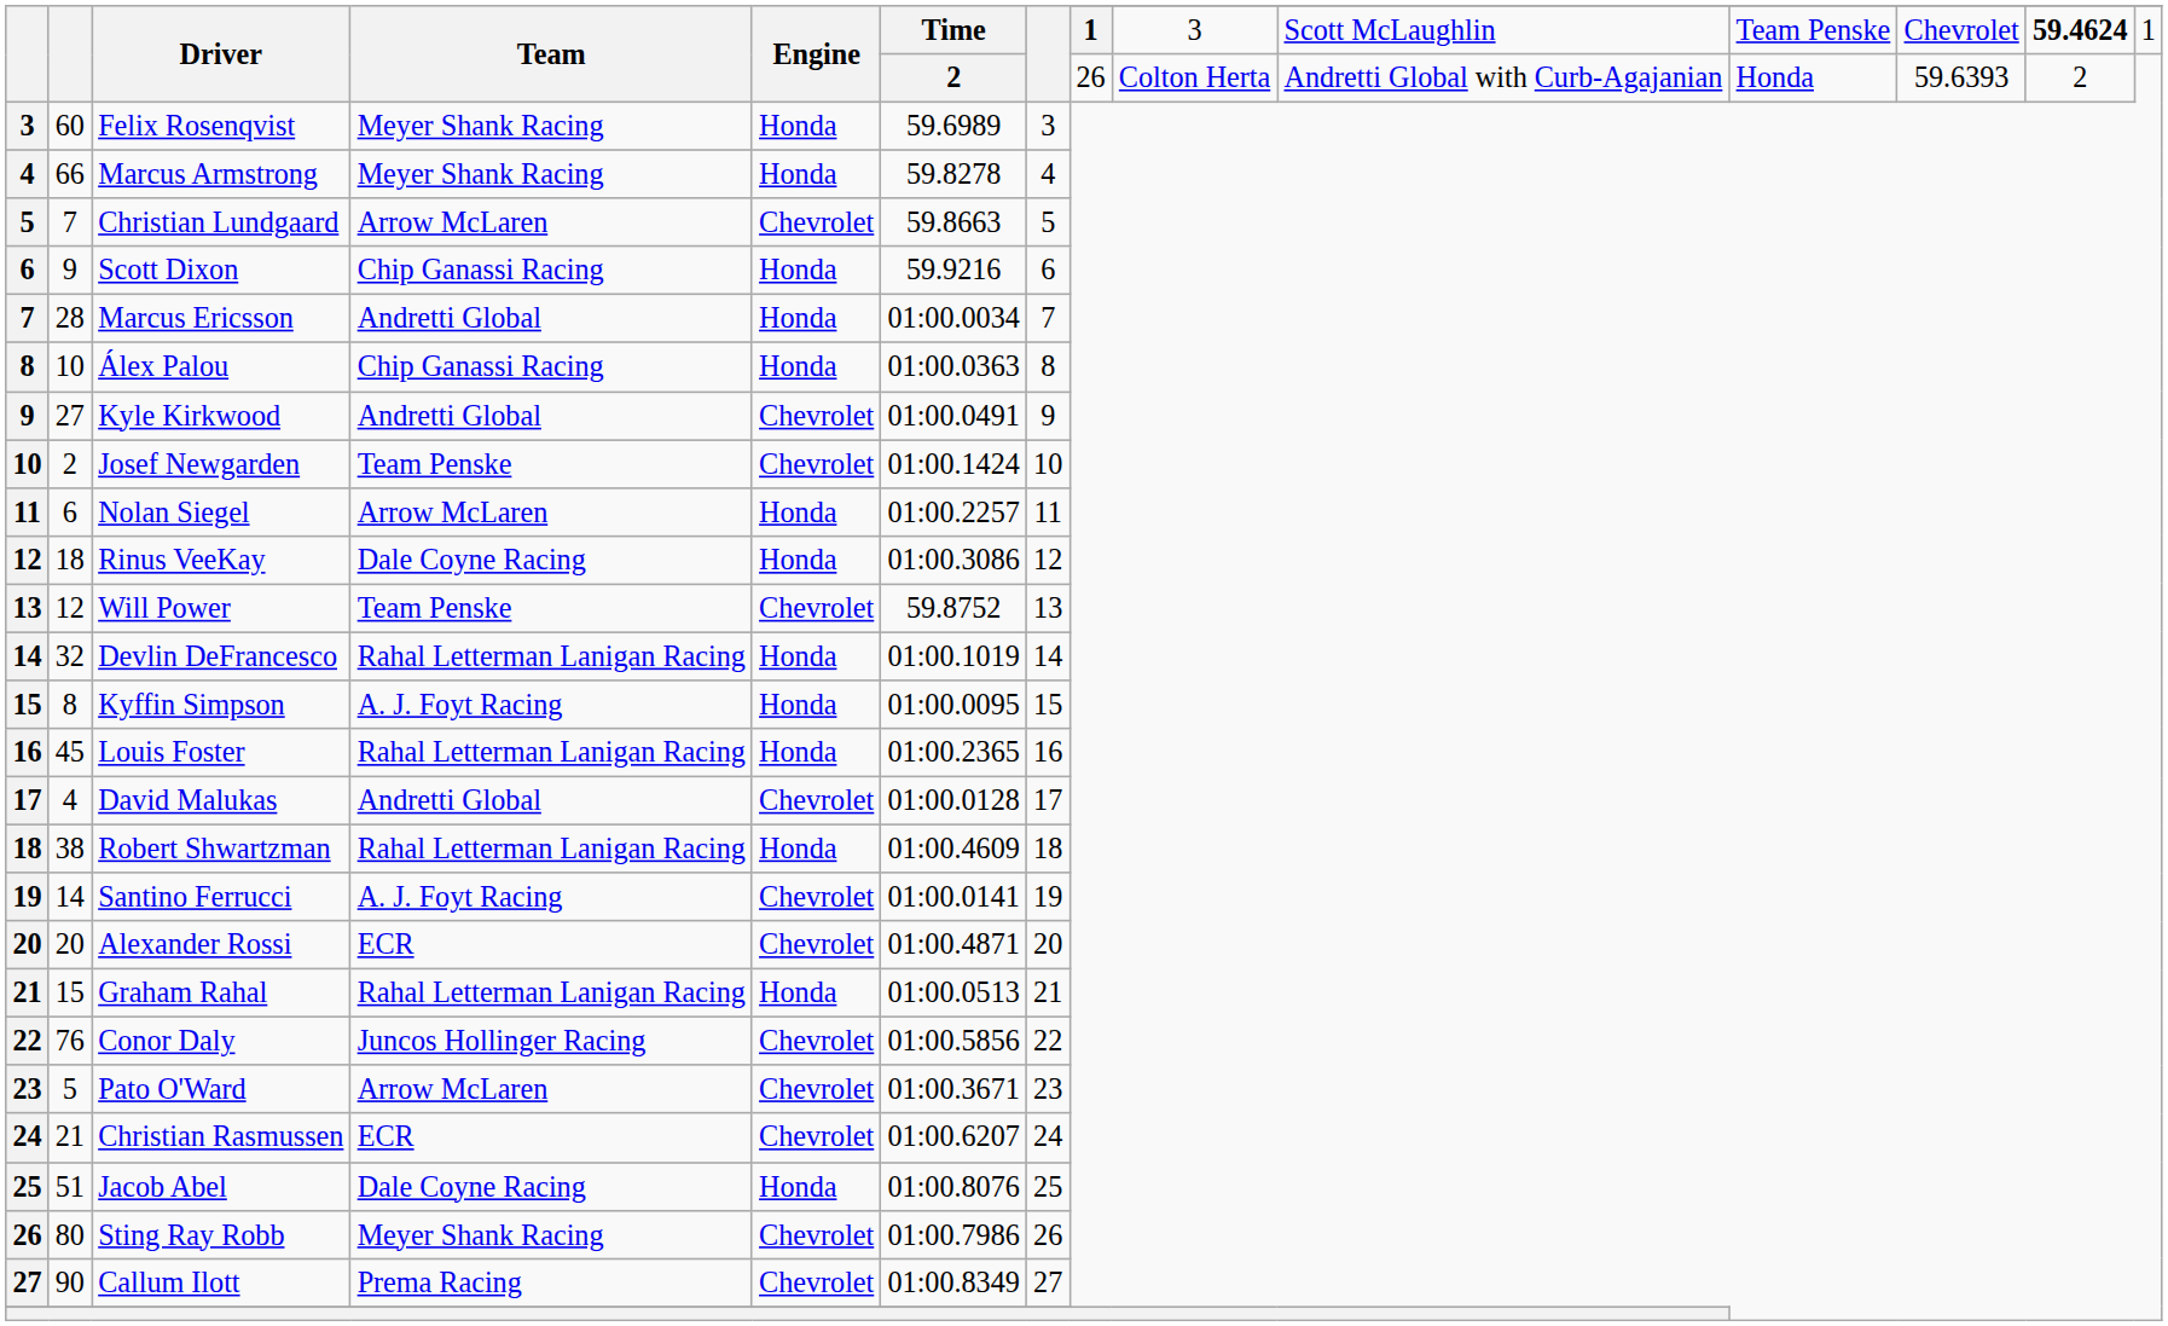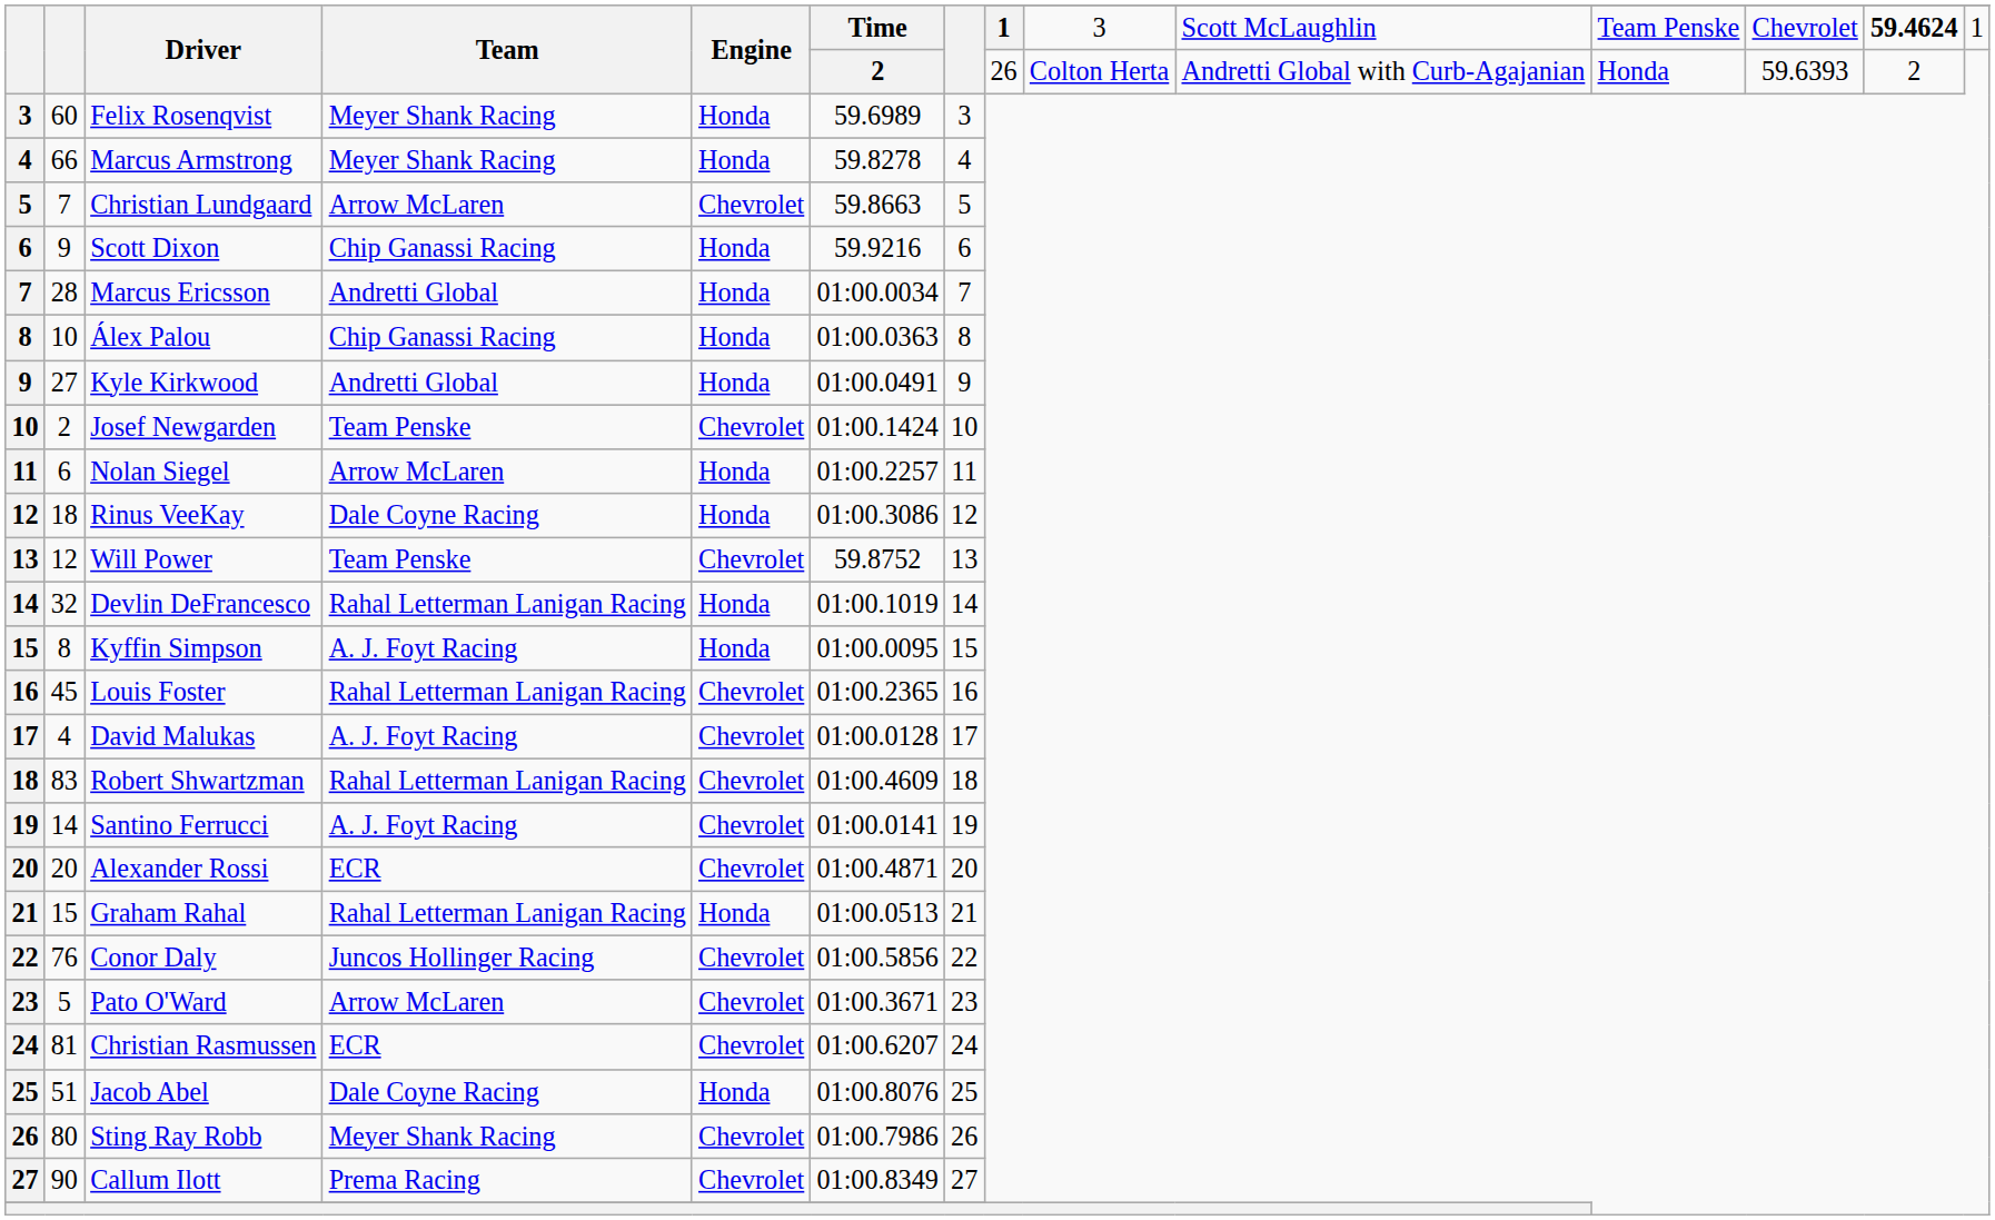 <table class="wikitable sortable" style="font-size: 95%;">
 <tr>
 <th rowspan="3"></th>
 <th rowspan="3"></th>
 <th rowspan="3">Driver</th>
 <th rowspan="3">Team</th>
 <th rowspan="3">Engine</th>
 <th rowspan="2">Time</th>
 <th rowspan="3"></th>
 </tr>
 <tr>
 <th>1</th>
 <td align="center">3</td>
 <td> <a href='#'>Scott McLaughlin</a> </td>
 <td><a href='#'>Team Penske</a></td>
 <td><a href='#'>Chevrolet</a></td>
 <td align="center"><strong>59.4624</strong></td>
 <td align="center">1</td>
 </tr>
 <tr>
 <th>2</th>
 <td align="center">26</td>
 <td> <a href='#'>Colton Herta</a> </td>
 <td><a href='#'>Andretti Global</a> with <a href='#'>Curb-Agajanian</a></td>
 <td><a href='#'>Honda</a></td>
 <td align="center">59.6393</td>
 <td align="center">2</td>
 </tr>
 <tr>
 <th>3</th>
 <td align="center">60</td>
 <td> <a href='#'>Felix Rosenqvist</a></td>
 <td><a href='#'>Meyer Shank Racing</a></td>
 <td><a href='#'>Honda</a></td>
 <td align="center">59.6989</td>
 <td align="center">3</td>
 </tr>
 <tr>
 <th>4</th>
 <td align="center">66</td>
 <td> <a href='#'>Marcus Armstrong</a></td>
 <td><a href='#'>Meyer Shank Racing</a></td>
 <td><a href='#'>Honda</a></td>
 <td align="center">59.8278</td>
 <td align="center">4</td>
 </tr>
 <tr>
 <th>5</th>
 <td align="center">7</td>
 <td> <a href='#'>Christian Lundgaard</a></td>
 <td><a href='#'>Arrow McLaren</a></td>
 <td><a href='#'>Chevrolet</a></td>
 <td align="center">59.8663</td>
 <td align="center">5</td>
 </tr>
 <tr>
 <th>6</th>
 <td align="center">9</td>
 <td> <a href='#'>Scott Dixon</a></td>
 <td><a href='#'>Chip Ganassi Racing</a></td>
 <td><a href='#'>Honda</a></td>
 <td align="center">59.9216</td>
 <td align="center">6</td>
 </tr>
 <tr>
 <th>7</th>
 <td align="center">28</td>
 <td> <a href='#'>Marcus Ericsson</a> </td>
 <td><a href='#'>Andretti Global</a></td>
 <td><a href='#'>Honda</a></td>
 <td align="center">01:00.0034</td>
 <td align="center">7</td>
 </tr>
 <tr>
 <th>8</th>
 <td align="center">10</td>
 <td> <a href='#'>Álex Palou</a></td>
 <td><a href='#'>Chip Ganassi Racing</a></td>
 <td><a href='#'>Honda</a></td>
 <td align="center">01:00.0363</td>
 <td align="center">8</td>
 </tr>
 <tr>
 <th>9</th>
 <td align="center">27</td>
 <td> <a href='#'>Kyle Kirkwood</a></td>
 <td><a href='#'>Andretti Global</a></td>
-<td><a href='#'>Chevrolet</a></td>
+<td><a href='#'>Honda</a></td>
 <td align="center">01:00.0491</td>
 <td align="center">9</td>
 </tr>
 <tr>
 <th>10</th>
 <td align="center">2</td>
 <td> <a href='#'>Josef Newgarden</a> </td>
 <td><a href='#'>Team Penske</a></td>
 <td><a href='#'>Chevrolet</a></td>
 <td align="center">01:00.1424</td>
 <td align="center">10</td>
 </tr>
 <tr>
 <th>11</th>
 <td align="center">6</td>
 <td> <a href='#'>Nolan Siegel</a> </td>
 <td><a href='#'>Arrow McLaren</a></td>
 <td><a href='#'>Honda</a></td>
 <td align="center">01:00.2257</td>
 <td align="center">11</td>
 </tr>
 <tr>
 <th>12</th>
 <td align="center">18</td>
 <td> <a href='#'>Rinus VeeKay</a></td>
 <td><a href='#'>Dale Coyne Racing</a></td>
 <td><a href='#'>Honda</a></td>
 <td align="center">01:00.3086</td>
 <td align="center">12</td>
 </tr>
 <tr>
 <th>13</th>
 <td align="center">12</td>
 <td> <a href='#'>Will Power</a> </td>
 <td><a href='#'>Team Penske</a></td>
 <td><a href='#'>Chevrolet</a></td>
 <td align="center">59.8752</td>
 <td align="center">13</td>
 </tr>
 <tr>
 <th>14</th>
 <td align="center">32</td>
 <td> <a href='#'>Devlin DeFrancesco</a></td>
 <td><a href='#'>Rahal Letterman Lanigan Racing</a></td>
 <td><a href='#'>Honda</a></td>
 <td align="center">01:00.1019</td>
 <td align="center">14</td>
 </tr>
 <tr>
 <th>15</th>
 <td align="center">8</td>
 <td> <a href='#'>Kyffin Simpson</a></td>
 <td><a href='#'>A. J. Foyt Racing</a></td>
 <td><a href='#'>Honda</a></td>
 <td align="center">01:00.0095</td>
 <td align="center">15</td>
 </tr>
 <tr>
 <th>16</th>
 <td align="center">45</td>
 <td> <a href='#'>Louis Foster</a> </td>
 <td><a href='#'>Rahal Letterman Lanigan Racing</a></td>
-<td><a href='#'>Honda</a></td>
+<td><a href='#'>Chevrolet</a></td>
 <td align="center">01:00.2365</td>
 <td align="center">16</td>
 </tr>
 <tr>
 <th>17</th>
 <td align="center">4</td>
 <td> <a href='#'>David Malukas</a></td>
-<td><a href='#'>Andretti Global</a></td>
+<td><a href='#'>A. J. Foyt Racing</a></td>
 <td><a href='#'>Chevrolet</a></td>
 <td align="center">01:00.0128</td>
 <td align="center">17</td>
 </tr>
 <tr>
 <th>18</th>
-<td align="center">38</td>
+<td align="center">83</td>
 <td> <a href='#'>Robert Shwartzman</a> </td>
 <td><a href='#'>Rahal Letterman Lanigan Racing</a></td>
-<td><a href='#'>Honda</a></td>
+<td><a href='#'>Chevrolet</a></td>
 <td align="center">01:00.4609</td>
 <td align="center">18</td>
 </tr>
 <tr>
 <th>19</th>
 <td align="center">14</td>
 <td> <a href='#'>Santino Ferrucci</a></td>
 <td><a href='#'>A. J. Foyt Racing</a></td>
 <td><a href='#'>Chevrolet</a></td>
 <td align="center">01:00.0141</td>
 <td align="center">19</td>
 </tr>
 <tr>
 <th>20</th>
 <td align="center">20</td>
 <td> <a href='#'>Alexander Rossi</a> </td>
 <td><a href='#'>ECR</a></td>
 <td><a href='#'>Chevrolet</a></td>
 <td align="center">01:00.4871</td>
 <td align="center">20</td>
 </tr>
 <tr>
 <th>21</th>
 <td align="center">15</td>
 <td> <a href='#'>Graham Rahal</a> </td>
 <td><a href='#'>Rahal Letterman Lanigan Racing</a></td>
 <td><a href='#'>Honda</a></td>
 <td align="center">01:00.0513</td>
 <td align="center">21</td>
 </tr>
 <tr>
 <th>22</th>
 <td align="center">76</td>
 <td> <a href='#'>Conor Daly</a></td>
 <td><a href='#'>Juncos Hollinger Racing</a></td>
 <td><a href='#'>Chevrolet</a></td>
 <td align="center">01:00.5856</td>
 <td align="center">22</td>
 </tr>
 <tr>
 <th>23</th>
 <td align="center">5</td>
 <td> <a href='#'>Pato O'Ward</a> </td>
 <td><a href='#'>Arrow McLaren</a></td>
 <td><a href='#'>Chevrolet</a></td>
 <td align="center">01:00.3671</td>
 <td align="center">23</td>
 </tr>
 <tr>
 <th>24</th>
-<td align="center">21</td>
+<td align="center">81</td>
 <td> <a href='#'>Christian Rasmussen</a></td>
 <td><a href='#'>ECR</a></td>
 <td><a href='#'>Chevrolet</a></td>
 <td align="center">01:00.6207</td>
 <td align="center">24</td>
 </tr>
 <tr>
 <th>25</th>
 <td align="center">51</td>
 <td> <a href='#'>Jacob Abel</a> </td>
 <td><a href='#'>Dale Coyne Racing</a></td>
 <td><a href='#'>Honda</a></td>
 <td align="center">01:00.8076</td>
 <td align="center">25</td>
 </tr>
 <tr>
 <th>26</th>
 <td align="center">80</td>
 <td> <a href='#'>Sting Ray Robb</a></td>
 <td><a href='#'>Meyer Shank Racing</a></td>
 <td><a href='#'>Chevrolet</a></td>
 <td align="center">01:00.7986</td>
 <td align="center">26</td>
 </tr>
 <tr>
 <th>27</th>
 <td align="center">90</td>
 <td> <a href='#'>Callum Ilott</a></td>
 <td><a href='#'>Prema Racing</a></td>
 <td><a href='#'>Chevrolet</a></td>
 <td align="center">01:00.8349</td>
 <td align="center">27</td>
 </tr>
 <tr>
 </tr>
 <tr class="sortbottom">
 <th colspan="10"></th>
 </tr>
 </table>
